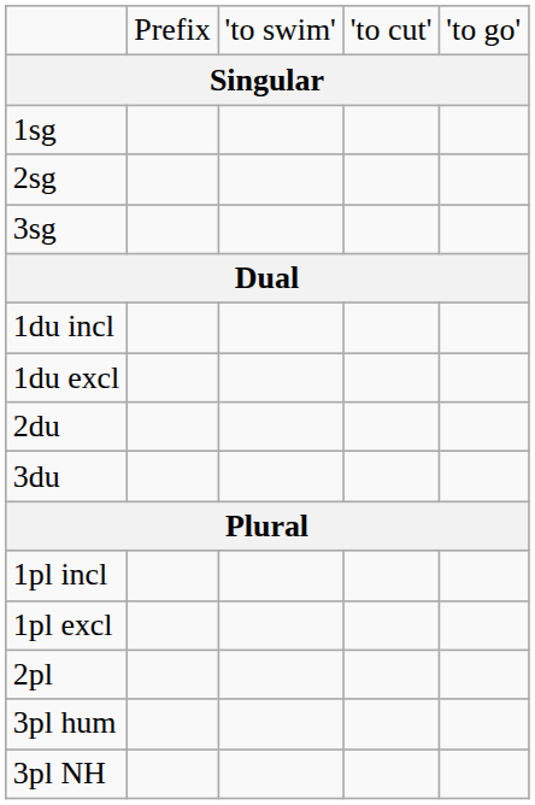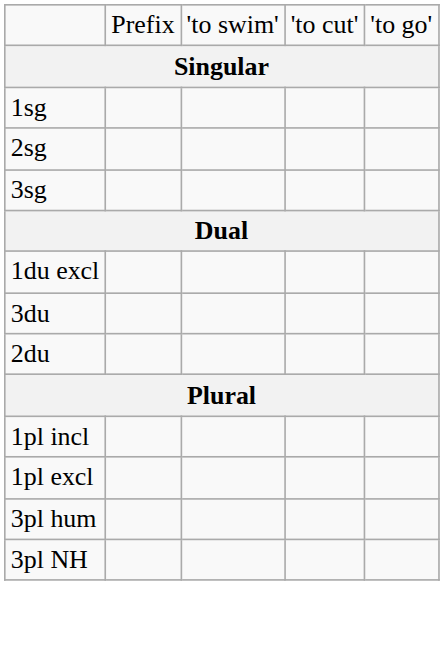 <table class="wikitable">
 <tr>
 <td></td>
 <td>Prefix</td>
 <td> 'to swim'</td>
 <td> 'to cut'</td>
 <td> 'to go'</td>
 </tr>
 <tr>
 <th colspan="5">Singular</th>
 </tr>
 <tr>
 <td>1sg</td>
 <td></td>
 <td></td>
 <td></td>
 <td></td>
 </tr>
 <tr>
 <td>2sg</td>
 <td></td>
 <td></td>
 <td></td>
 <td></td>
 </tr>
 <tr>
 <td>3sg</td>
 <td></td>
 <td></td>
 <td></td>
 <td></td>
 </tr>
 <tr>
 <th colspan="5">Dual</th>
 </tr>
 <tr>
-<td>1du incl</td>
-<td></td>
-<td></td>
-<td></td>
-<td></td>
-</tr>
-<tr>
 <td>1du excl</td>
 <td></td>
 <td></td>
 <td></td>
 <td></td>
 </tr>
 <tr>
-<td>2du</td>
+<td>3du</td>
 <td></td>
 <td></td>
 <td></td>
 <td></td>
 </tr>
 <tr>
-<td>3du</td>
+<td>2du</td>
 <td></td>
 <td></td>
 <td></td>
 <td></td>
 </tr>
 <tr>
 <th colspan="5">Plural</th>
 </tr>
 <tr>
 <td>1pl incl</td>
 <td></td>
 <td></td>
 <td></td>
 <td></td>
 </tr>
 <tr>
 <td>1pl excl</td>
 <td></td>
 <td></td>
 <td></td>
 <td></td>
 </tr>
 <tr>
-<td>2pl</td>
-<td></td>
-<td></td>
-<td></td>
-<td></td>
-</tr>
-<tr>
 <td>3pl hum</td>
 <td></td>
 <td></td>
 <td></td>
 <td></td>
 </tr>
 <tr>
 <td>3pl NH</td>
 <td></td>
 <td></td>
 <td></td>
 <td></td>
 </tr>
 </table>
